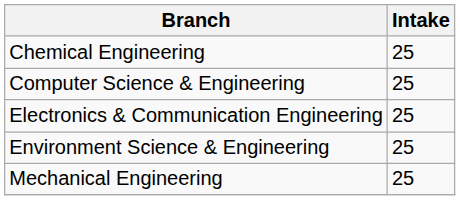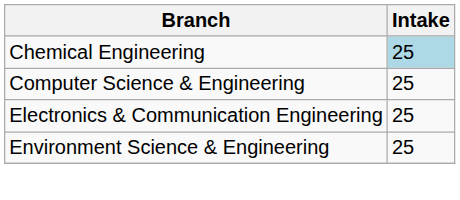 <table class="wikitable sortable">
 <tr>
 <th>Branch</th>
 <th>Intake</th>
 </tr>
 <tr>
 <td>Chemical Engineering</td>
-<td>25</td>
+<td style="background: lightblue;">25</td>
 </tr>
 <tr>
 <td>Computer Science & Engineering</td>
 <td>25</td>
 </tr>
 <tr>
 <td>Electronics & Communication Engineering</td>
 <td>25</td>
 </tr>
 <tr>
 <td>Environment Science & Engineering</td>
 <td>25</td>
 </tr>
 <tr>
-<td>Mechanical Engineering</td>
-<td>25</td>
-</tr>
-<tr>
 </tr>
 </table>
